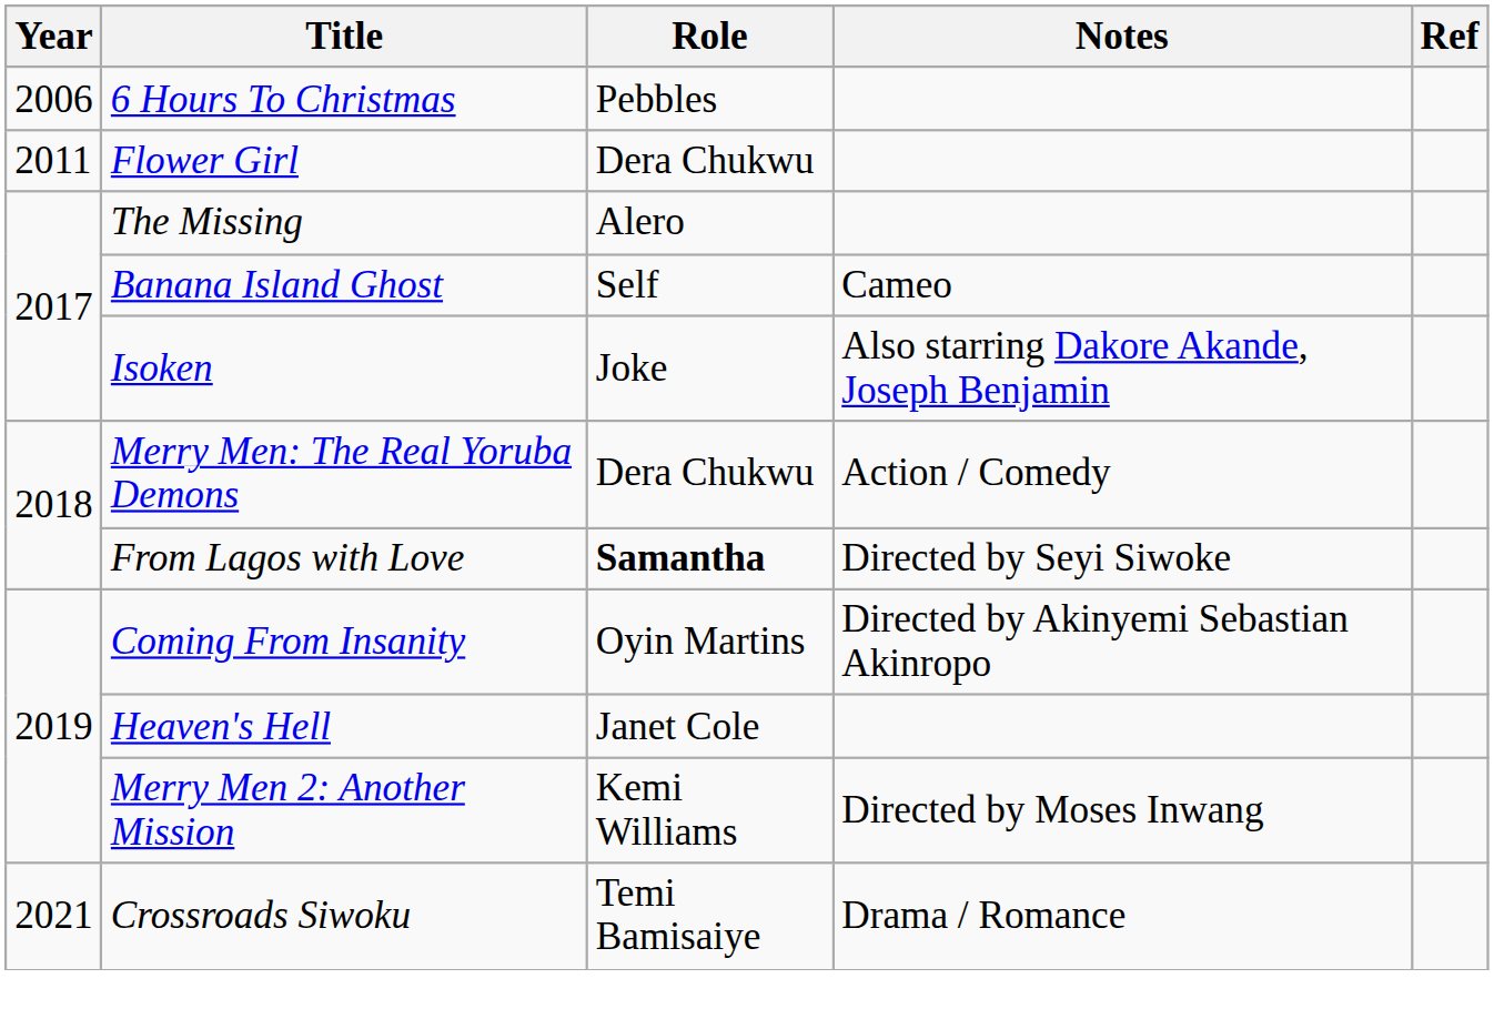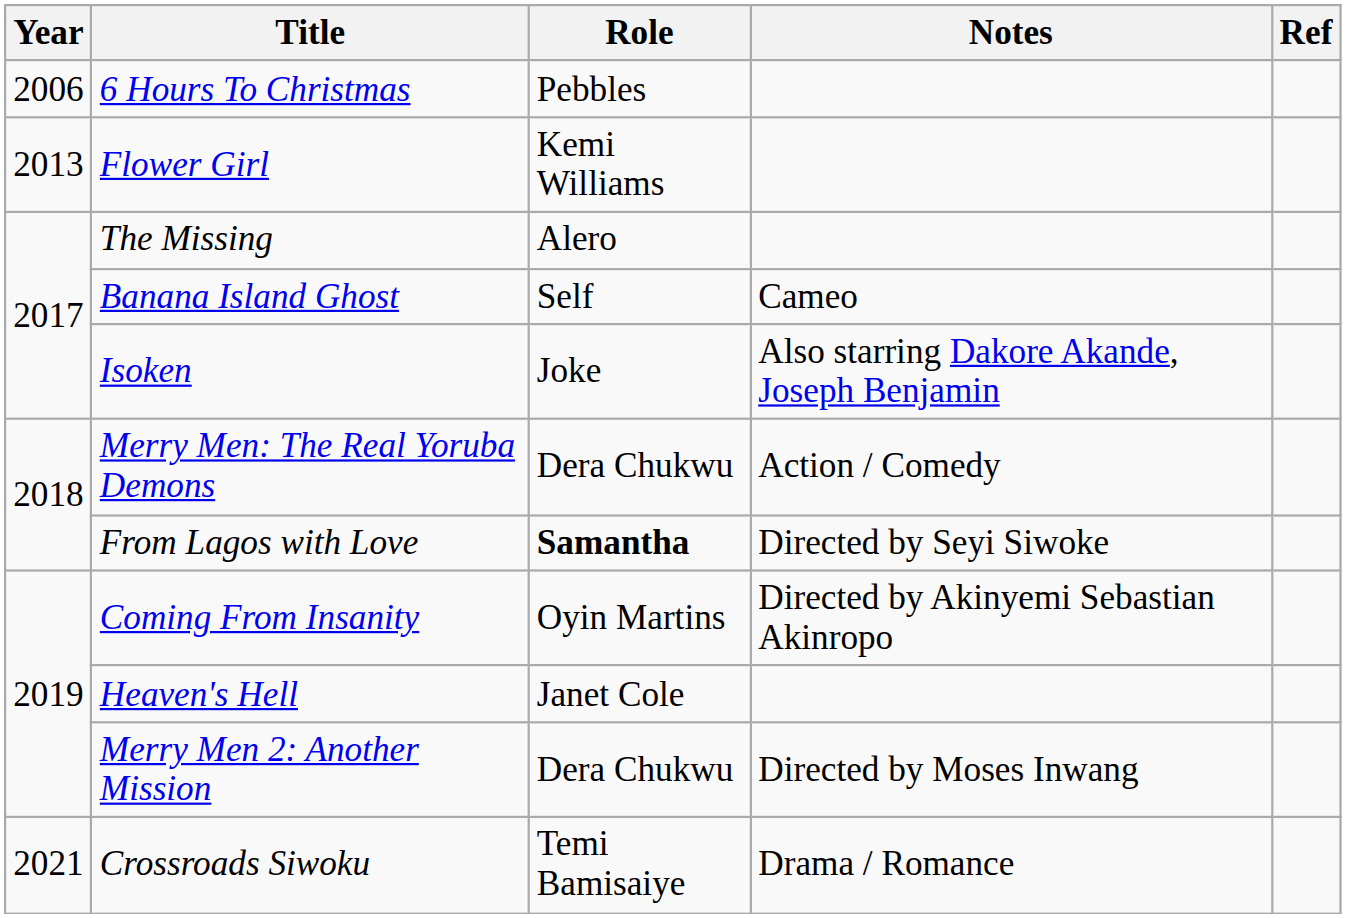 <table class="wikitable sortable">
 <tr>
 <th>Year</th>
 <th>Title</th>
 <th>Role</th>
 <th>Notes</th>
 <th>Ref</th>
 </tr>
 <tr>
 <td>2006</td>
 <td><em><a href='#'>6 Hours To Christmas</a></em></td>
 <td>Pebbles</td>
 <td></td>
 <td></td>
 </tr>
 <tr>
-<td>2011</td>
+<td>2013</td>
 <td><em><a href='#'>Flower Girl</a></em></td>
-<td>Dera Chukwu</td>
+<td>Kemi Williams</td>
 <td></td>
 <td></td>
 </tr>
 <tr>
 <td rowspan="3">2017</td>
 <td><em>The Missing</em></td>
 <td>Alero</td>
 <td></td>
 <td></td>
 </tr>
 <tr>
 <td><em><a href='#'>Banana Island Ghost</a></em></td>
 <td>Self</td>
 <td>Cameo</td>
 <td></td>
 </tr>
 <tr>
 <td><em><a href='#'>Isoken</a></em></td>
 <td>Joke</td>
 <td>Also starring <a href='#'>Dakore Akande</a>, <a href='#'>Joseph Benjamin</a></td>
 <td></td>
 </tr>
 <tr>
 <td rowspan="2">2018</td>
 <td><em><a href='#'>Merry Men: The Real Yoruba Demons</a></em></td>
 <td>Dera Chukwu</td>
 <td>Action / Comedy</td>
 <td></td>
 </tr>
 <tr>
 <td><em>From Lagos with Love</em></td>
 <td><strong>Samantha</strong></td>
 <td>Directed by Seyi Siwoke</td>
 <td></td>
 </tr>
 <tr>
 <td rowspan="3">2019</td>
 <td><em><a href='#'>Coming From Insanity</a></em></td>
 <td>Oyin Martins</td>
 <td>Directed by Akinyemi Sebastian Akinropo</td>
 <td></td>
 </tr>
 <tr>
 <td><em><a href='#'>Heaven's Hell</a></em></td>
 <td>Janet Cole</td>
 <td></td>
 <td></td>
 </tr>
 <tr>
 <td><em><a href='#'>Merry Men 2: Another Mission</a></em></td>
-<td>Kemi Williams</td>
+<td>Dera Chukwu</td>
 <td>Directed by Moses Inwang</td>
 <td></td>
 </tr>
 <tr>
 <td>2021</td>
 <td><em>Crossroads Siwoku</em></td>
 <td>Temi Bamisaiye</td>
 <td>Drama / Romance</td>
 <td></td>
 </tr>
 </table>
